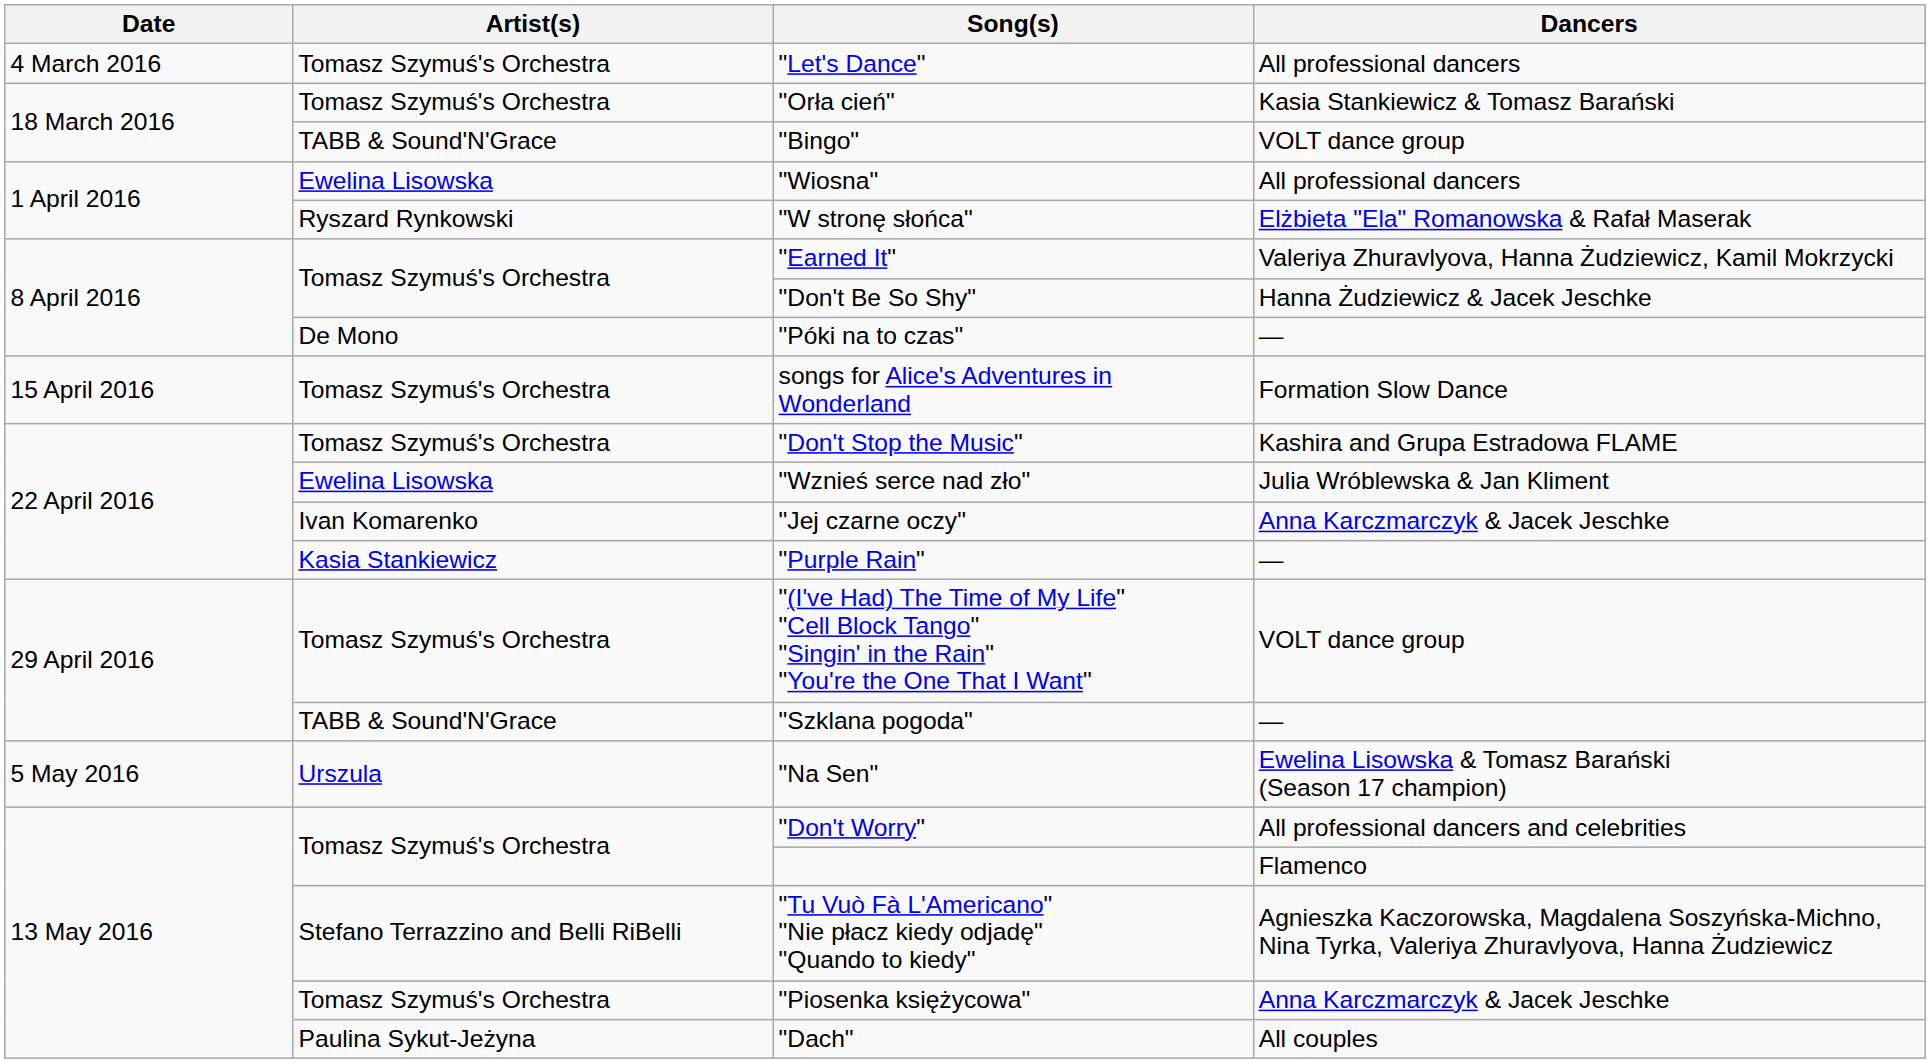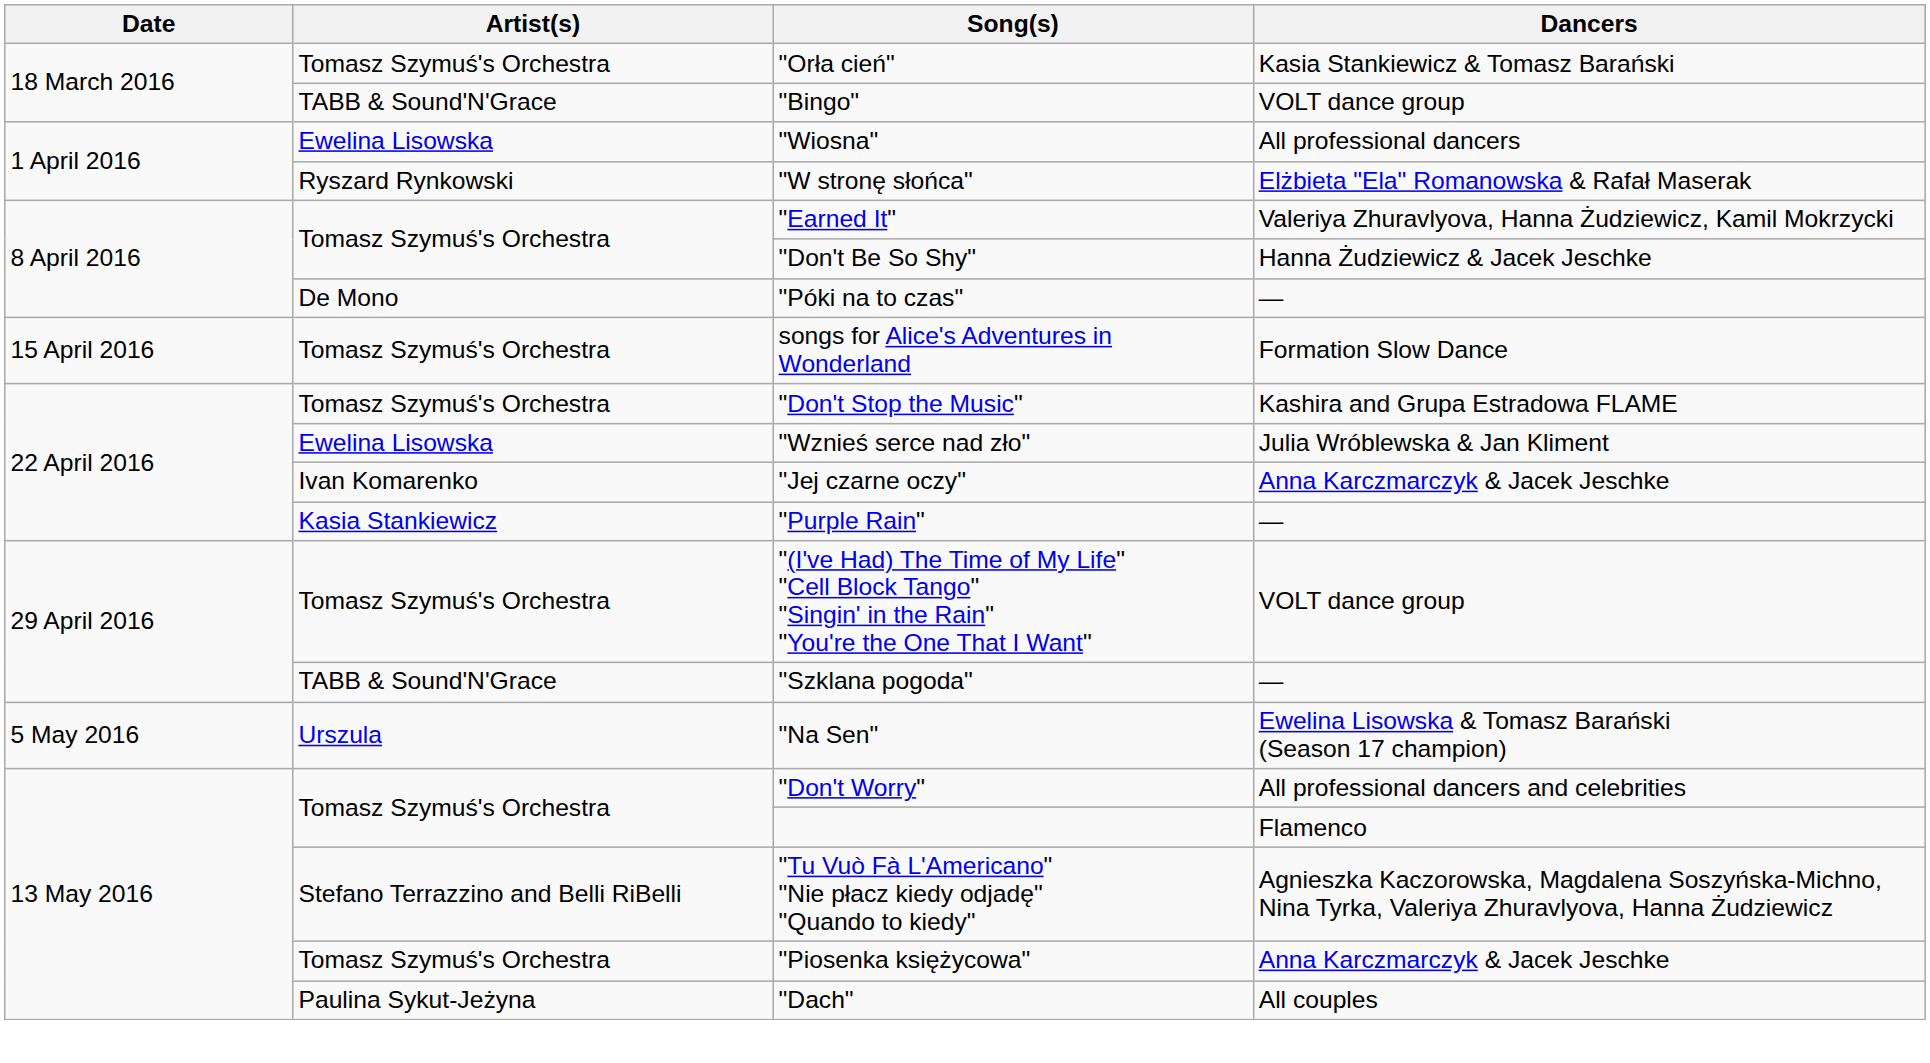 <table class="wikitable">
 <tr>
 <th style="width: 15%">Date</th>
 <th style="width: 25%">Artist(s)</th>
 <th style="width: 25%">Song(s)</th>
 <th>Dancers</th>
-</tr>
-<tr>
-<td>4 March 2016</td>
-<td>Tomasz Szymuś's Orchestra</td>
-<td>"<a href='#'>Let's Dance</a>"</td>
-<td>All professional dancers</td>
 </tr>
 <tr>
 <td rowspan="2">18 March 2016</td>
 <td>Tomasz Szymuś's Orchestra</td>
 <td>"Orła cień"</td>
 <td>Kasia Stankiewicz & Tomasz Barański</td>
 </tr>
 <tr>
 <td>TABB & Sound'N'Grace</td>
 <td>"Bingo"</td>
 <td>VOLT dance group</td>
 </tr>
 <tr>
 <td rowspan="2">1 April 2016</td>
 <td><a href='#'>Ewelina Lisowska</a></td>
 <td>"Wiosna"</td>
 <td>All professional dancers</td>
 </tr>
 <tr>
 <td>Ryszard Rynkowski</td>
 <td>"W stronę słońca"</td>
 <td><a href='#'>Elżbieta "Ela" Romanowska</a> & Rafał Maserak</td>
 </tr>
 <tr>
 <td rowspan="3">8 April 2016</td>
 <td rowspan="2">Tomasz Szymuś's Orchestra</td>
 <td>"<a href='#'>Earned It</a>"</td>
 <td>Valeriya Zhuravlyova, Hanna Żudziewicz, Kamil Mokrzycki</td>
 </tr>
 <tr>
 <td>"Don't Be So Shy"</td>
 <td>Hanna Żudziewicz & Jacek Jeschke</td>
 </tr>
 <tr>
 <td>De Mono</td>
 <td>"Póki na to czas"</td>
 <td>—</td>
 </tr>
 <tr>
 <td>15 April 2016</td>
 <td>Tomasz Szymuś's Orchestra</td>
 <td>songs for <a href='#'>Alice's Adventures in Wonderland</a></td>
 <td>Formation Slow Dance</td>
 </tr>
 <tr>
 <td rowspan="4">22 April 2016</td>
 <td>Tomasz Szymuś's Orchestra</td>
 <td>"<a href='#'>Don't Stop the Music</a>"</td>
 <td>Kashira and Grupa Estradowa FLAME</td>
 </tr>
 <tr>
 <td><a href='#'>Ewelina Lisowska</a></td>
 <td>"Wznieś serce nad zło"</td>
 <td>Julia Wróblewska & Jan Kliment</td>
 </tr>
 <tr>
 <td>Ivan Komarenko</td>
 <td>"Jej czarne oczy"</td>
 <td><a href='#'>Anna Karczmarczyk</a> & Jacek Jeschke</td>
 </tr>
 <tr>
 <td><a href='#'>Kasia Stankiewicz</a></td>
 <td>"<a href='#'>Purple Rain</a>"</td>
 <td>—</td>
 </tr>
 <tr>
 <td rowspan="2">29 April 2016</td>
 <td>Tomasz Szymuś's Orchestra</td>
 <td>"<a href='#'>(I've Had) The Time of My Life</a>"<br>"<a href='#'>Cell Block Tango</a>"<br>"<a href='#'>Singin' in the Rain</a>"<br>"<a href='#'>You're the One That I Want</a>"</td>
 <td>VOLT dance group</td>
 </tr>
 <tr>
 <td>TABB & Sound'N'Grace</td>
 <td>"Szklana pogoda"</td>
 <td>—</td>
 </tr>
 <tr>
 <td>5 May 2016</td>
 <td><a href='#'>Urszula</a></td>
 <td>"Na Sen"</td>
 <td><a href='#'>Ewelina Lisowska</a> & Tomasz Barański<br>(Season 17 champion)</td>
 </tr>
 <tr>
 <td rowspan="5">13 May 2016</td>
 <td rowspan="2">Tomasz Szymuś's Orchestra</td>
 <td>"<a href='#'>Don't Worry</a>"</td>
 <td>All professional dancers and celebrities</td>
 </tr>
 <tr>
 <td></td>
 <td>Flamenco</td>
 </tr>
 <tr>
 <td>Stefano Terrazzino and Belli RiBelli</td>
 <td>"<a href='#'>Tu Vuò Fà L'Americano</a>"<br>"Nie płacz kiedy odjadę"<br>"Quando to kiedy"</td>
 <td>Agnieszka Kaczorowska, Magdalena Soszyńska-Michno, Nina Tyrka, Valeriya Zhuravlyova, Hanna Żudziewicz</td>
 </tr>
 <tr>
 <td>Tomasz Szymuś's Orchestra</td>
 <td>"Piosenka księżycowa"</td>
 <td><a href='#'>Anna Karczmarczyk</a> & Jacek Jeschke</td>
 </tr>
 <tr>
 <td>Paulina Sykut-Jeżyna</td>
 <td>"Dach"</td>
 <td>All couples</td>
 </tr>
 </table>
